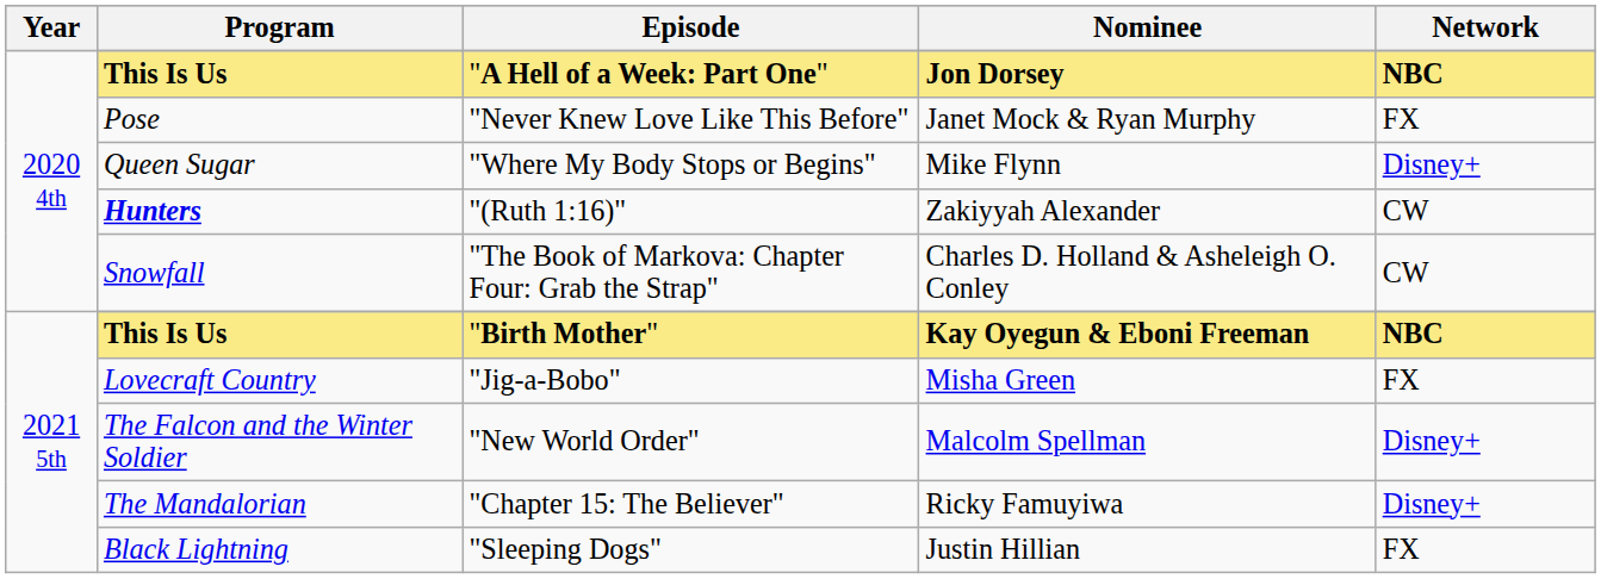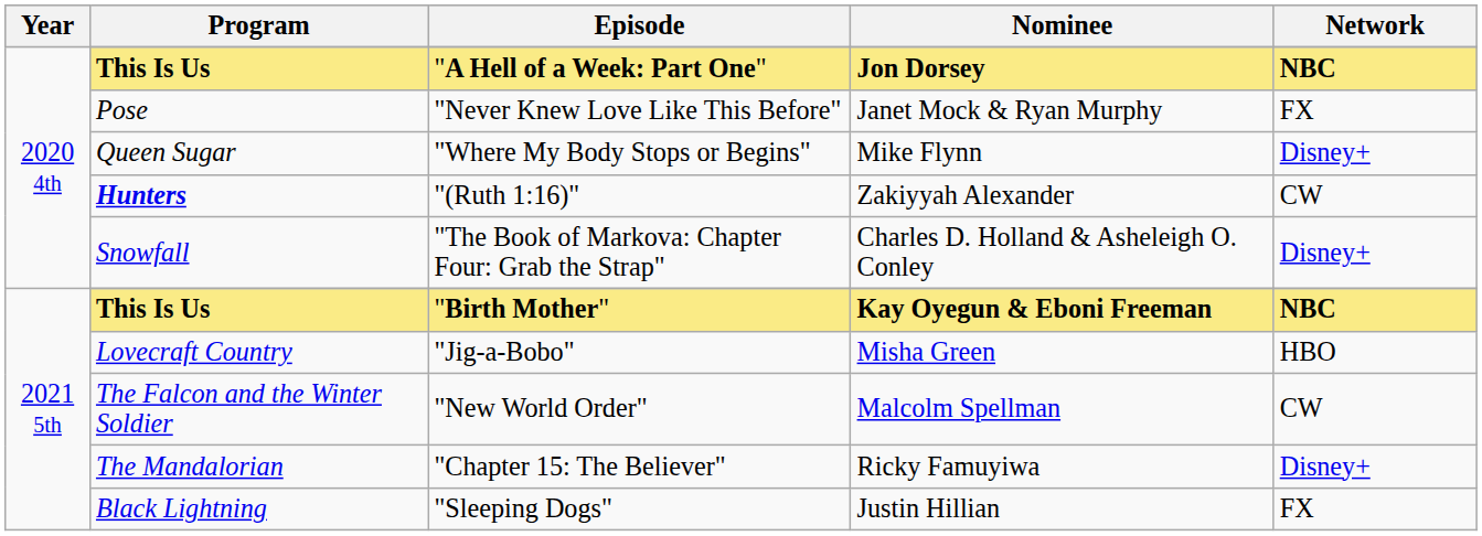 <table class="wikitable" style="width:100%">
 <tr bgcolor="#bebebe">
 <th width="5%">Year</th>
 <th width="20%">Program</th>
 <th width="25%">Episode</th>
 <th width="25%">Nominee</th>
 <th width="12%">Network</th>
 </tr>
 <tr>
 <td rowspan=6 style="text-align:center"><a href='#'>2020</a><br><small><a href='#'>4th</a></small><br></td>
 </tr>
 <tr style="background:#FAEB86">
 <td><strong>This Is Us</strong></td>
 <td>"<strong>A Hell of a Week: Part One</strong>"</td>
 <td><strong>Jon Dorsey</strong></td>
 <td><strong>NBC</strong></td>
 </tr>
 <tr>
 <td><em>Pose</em></td>
 <td>"Never Knew Love Like This Before"</td>
 <td>Janet Mock & Ryan Murphy</td>
 <td>FX</td>
 </tr>
 <tr>
 <td><em>Queen Sugar</em></td>
 <td>"Where My Body Stops or Begins"</td>
 <td>Mike Flynn</td>
 <td><a href='#'>Disney+</a></td>
 </tr>
 <tr>
 <td><strong><em><a href='#'>Hunters</a></em></strong></td>
 <td>"(Ruth 1:16)"</td>
 <td>Zakiyyah Alexander</td>
 <td>CW</td>
 </tr>
 <tr>
 <td><em><a href='#'>Snowfall</a></em></td>
 <td>"The Book of Markova: Chapter Four: Grab the Strap"</td>
 <td>Charles D. Holland & Asheleigh O. Conley</td>
-<td>CW</td>
+<td><a href='#'>Disney+</a></td>
 </tr>
 <tr>
 <td rowspan=6 style="text-align:center"><a href='#'>2021</a><br><small><a href='#'>5th</a></small><br></td>
 </tr>
 <tr style="background:#FAEB86">
 <td><strong>This Is Us</strong></td>
 <td>"<strong>Birth Mother</strong>"</td>
 <td><strong>Kay Oyegun & Eboni Freeman</strong></td>
 <td><strong>NBC</strong></td>
 </tr>
 <tr>
 <td><em><a href='#'>Lovecraft Country</a></em></td>
 <td>"Jig-a-Bobo"</td>
 <td><a href='#'>Misha Green</a></td>
-<td>FX</td>
+<td>HBO</td>
 </tr>
 <tr>
 <td><em><a href='#'>The Falcon and the Winter Soldier</a></em></td>
 <td>"New World Order"</td>
 <td><a href='#'>Malcolm Spellman</a></td>
-<td><a href='#'>Disney+</a></td>
+<td>CW</td>
 </tr>
 <tr>
 <td><em><a href='#'>The Mandalorian</a></em></td>
 <td>"Chapter 15: The Believer"</td>
 <td>Ricky Famuyiwa</td>
 <td><a href='#'>Disney+</a></td>
 </tr>
 <tr>
 <td><em><a href='#'>Black Lightning</a></em></td>
 <td>"Sleeping Dogs"</td>
 <td>Justin Hillian</td>
 <td>FX</td>
 </tr>
 </table>
